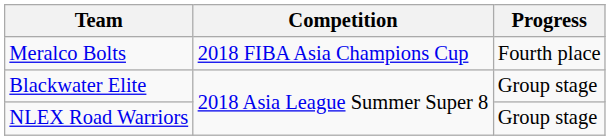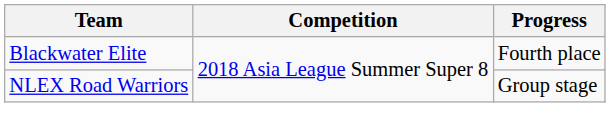 <table class="wikitable sortable">
 <tr>
 <th>Team</th>
 <th>Competition</th>
 <th>Progress</th>
 </tr>
 <tr>
-<td><a href='#'>Meralco Bolts</a></td>
-<td><a href='#'>2018 FIBA Asia Champions Cup</a></td>
-<td>Fourth place</td>
-</tr>
-<tr>
 <td><a href='#'>Blackwater Elite</a></td>
 <td rowspan=2><a href='#'>2018 Asia League</a> Summer Super 8</td>
-<td>Group stage</td>
+<td>Fourth place</td>
 </tr>
 <tr>
 <td><a href='#'>NLEX Road Warriors</a></td>
 <td>Group stage</td>
 </tr>
 </table>
